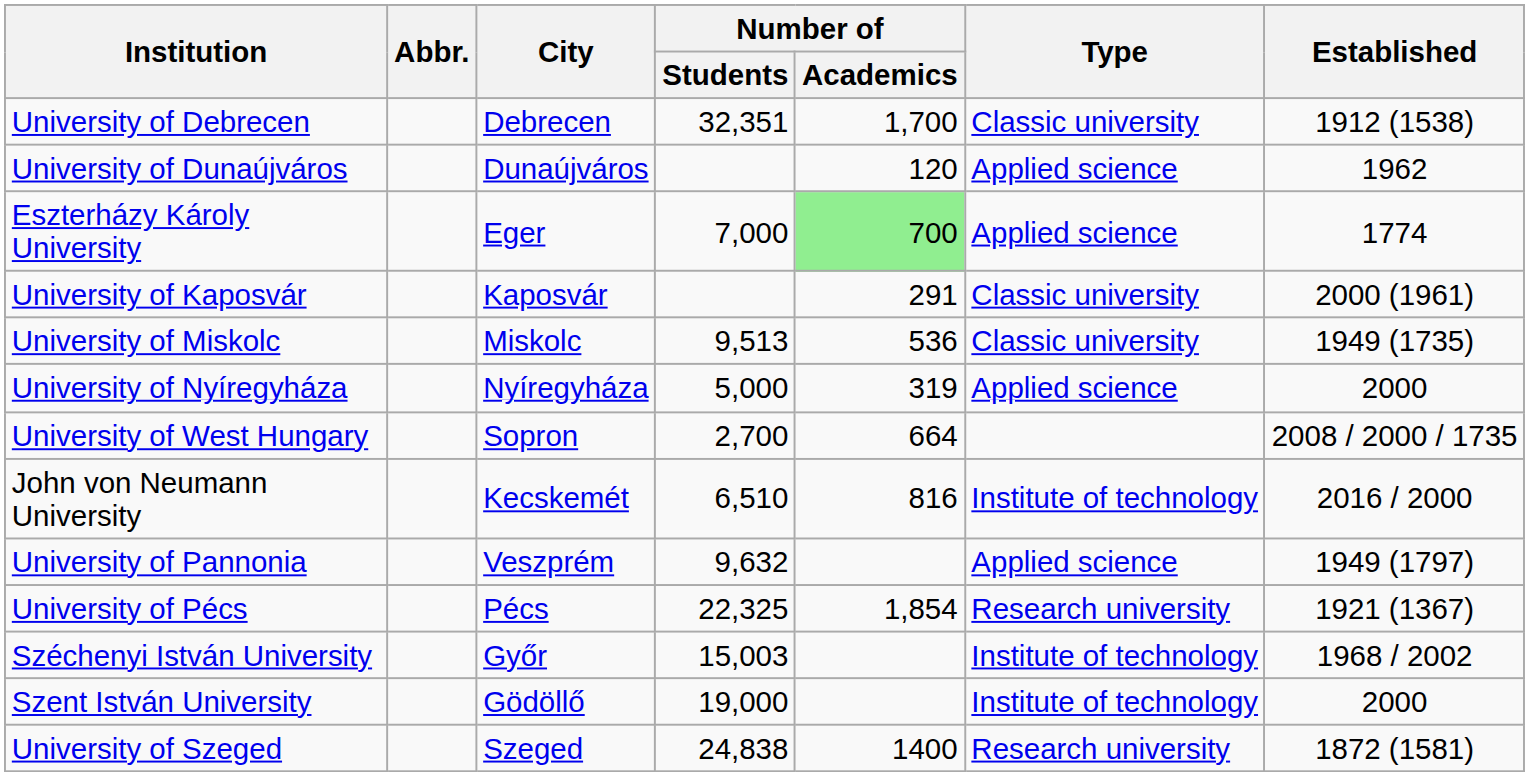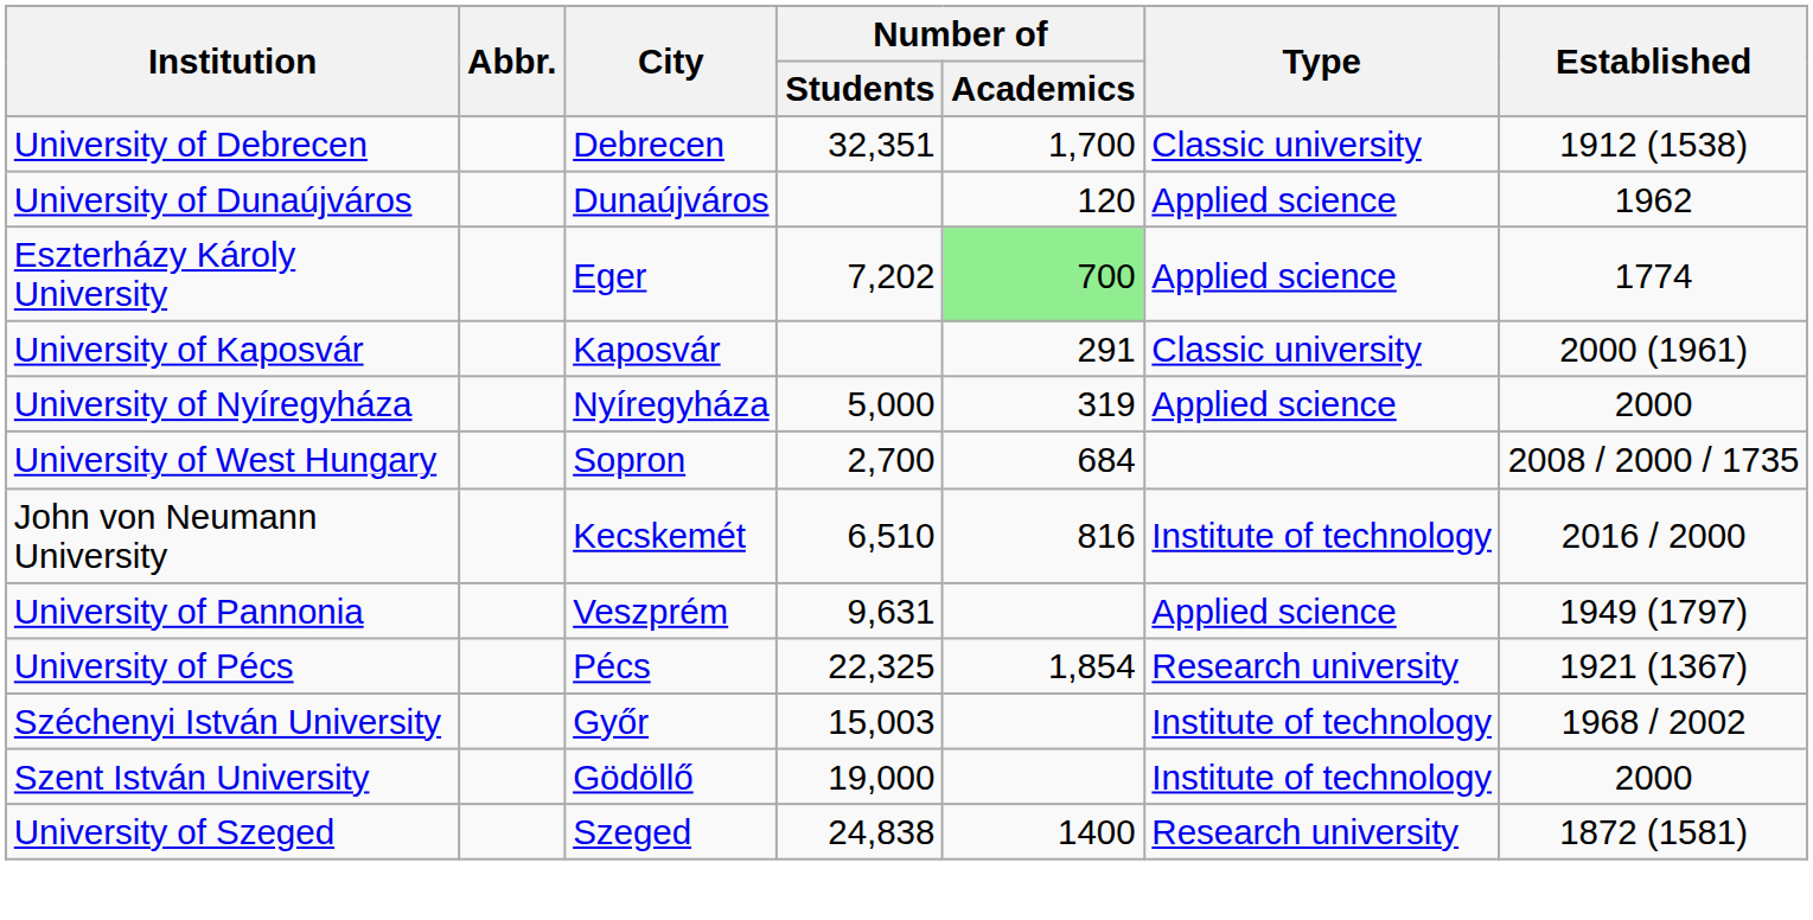 <table class="wikitable sortable" style="text-align: left; font-size:95%;">
 <tr bgcolor="#efefef">
 <th rowspan=2 width="190">Institution</th>
 <th rowspan="2">Abbr.</th>
 <th rowspan="2">City</th>
 <th colspan="2">Number of</th>
 <th rowspan="2">Type</th>
 <th rowspan="2">Established</th>
 </tr>
 <tr>
 <th>Students</th>
 <th>Academics</th>
 </tr>
 <tr>
 <td><a href='#'>University of Debrecen</a></td>
 <td align="center"></td>
 <td><a href='#'>Debrecen</a></td>
 <td align="right">32,351</td>
 <td align="right">1,700</td>
 <td><a href='#'>Classic university</a></td>
 <td align="center">1912 (1538)</td>
 </tr>
 <tr>
 <td><a href='#'>University of Dunaújváros</a></td>
 <td align="center"></td>
 <td><a href='#'>Dunaújváros</a></td>
 <td align="right"></td>
 <td align="right">120</td>
 <td><a href='#'>Applied science</a></td>
 <td align="center">1962</td>
 </tr>
 <tr>
 <td><a href='#'>Eszterházy Károly University</a></td>
 <td align="center"></td>
 <td><a href='#'>Eger</a></td>
-<td align="right">7,000</td>
+<td align="right">7,202</td>
 <td align="right" style="background: lightgreen;">700</td>
 <td><a href='#'>Applied science</a></td>
 <td align="center">1774</td>
 </tr>
 <tr>
 <td><a href='#'>University of Kaposvár</a></td>
 <td align="center"></td>
 <td><a href='#'>Kaposvár</a></td>
 <td align="right"></td>
 <td align="right">291</td>
 <td><a href='#'>Classic university</a></td>
 <td align="center">2000 (1961)</td>
-</tr>
-<tr>
-<td><a href='#'>University of Miskolc</a></td>
-<td align="center"></td>
-<td><a href='#'>Miskolc</a></td>
-<td align="right">9,513</td>
-<td align="right">536</td>
-<td><a href='#'>Classic university</a></td>
-<td align="center">1949 (1735)</td>
 </tr>
 <tr>
 <td><a href='#'>University of Nyíregyháza</a></td>
 <td align="center"></td>
 <td><a href='#'>Nyíregyháza</a></td>
 <td align="right">5,000</td>
 <td align="right">319</td>
 <td><a href='#'>Applied science</a></td>
 <td align="center">2000</td>
 </tr>
 <tr>
 <td><a href='#'>University of West Hungary</a></td>
 <td align="center"></td>
 <td><a href='#'>Sopron</a></td>
 <td align="right">2,700</td>
-<td align="right">664</td>
+<td align="right">684</td>
 <td></td>
 <td align="center">2008 / 2000 / 1735</td>
 </tr>
 <tr>
 <td>John von Neumann University</td>
 <td align="center"></td>
 <td><a href='#'>Kecskemét</a></td>
 <td align="right">6,510</td>
 <td align="right">816</td>
 <td><a href='#'>Institute of technology</a></td>
 <td align="center">2016 / 2000</td>
 </tr>
 <tr>
 <td><a href='#'>University of Pannonia</a></td>
 <td align="center"></td>
 <td><a href='#'>Veszprém</a></td>
-<td align="right">9,632</td>
+<td align="right">9,631</td>
 <td align="right"></td>
 <td><a href='#'>Applied science</a></td>
 <td align="center">1949 (1797)</td>
 </tr>
 <tr>
 <td><a href='#'>University of Pécs</a></td>
 <td align="center"></td>
 <td><a href='#'>Pécs</a></td>
 <td align="right">22,325</td>
 <td align="right">1,854</td>
 <td><a href='#'>Research university</a></td>
 <td align="center">1921 (1367)</td>
 </tr>
 <tr>
 <td><a href='#'>Széchenyi István University</a></td>
 <td align="center"></td>
 <td><a href='#'>Győr</a></td>
 <td align="right">15,003</td>
 <td align="right"></td>
 <td><a href='#'>Institute of technology</a></td>
 <td align="center">1968 / 2002</td>
 </tr>
 <tr>
 <td><a href='#'>Szent István University</a></td>
 <td align="center"></td>
 <td><a href='#'>Gödöllő</a></td>
 <td align="right">19,000</td>
 <td align="right"></td>
 <td><a href='#'>Institute of technology</a></td>
 <td align="center">2000</td>
 </tr>
 <tr>
 <td><a href='#'>University of Szeged</a></td>
 <td align="center"></td>
 <td><a href='#'>Szeged</a></td>
 <td align="right">24,838</td>
 <td align="right">1400</td>
 <td><a href='#'>Research university</a></td>
 <td align="center">1872 (1581)</td>
 </tr>
 </table>
